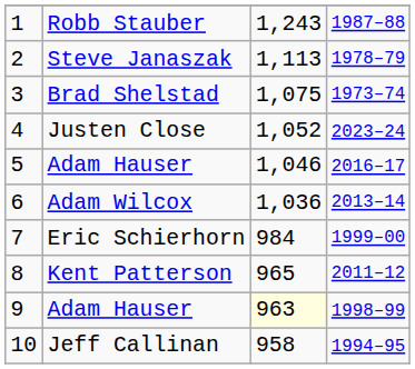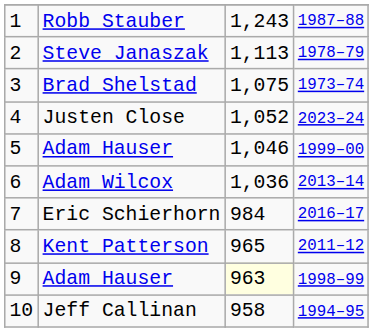 <table class="wikitable">
 <tr>
 </tr>
 <tr>
 <td>1</td>
 <td><a href='#'>Robb Stauber</a></td>
 <td>1,243</td>
 <td style="font-size:80%;"><a href='#'>1987–88</a></td>
 </tr>
 <tr>
 <td>2</td>
 <td><a href='#'>Steve Janaszak</a></td>
 <td>1,113</td>
 <td style="font-size:80%;"><a href='#'>1978–79</a></td>
 </tr>
 <tr>
 <td>3</td>
 <td><a href='#'>Brad Shelstad</a></td>
 <td>1,075</td>
 <td style="font-size:80%;"><a href='#'>1973–74</a></td>
 </tr>
 <tr>
 <td>4</td>
 <td>Justen Close</td>
 <td>1,052</td>
 <td style="font-size:80%;"><a href='#'>2023–24</a></td>
 </tr>
 <tr>
 <td>5</td>
 <td><a href='#'>Adam Hauser</a></td>
 <td>1,046</td>
-<td style="font-size:80%;"><a href='#'>2016–17</a></td>
+<td style="font-size:80%;"><a href='#'>1999–00</a></td>
 </tr>
 <tr>
 <td>6</td>
 <td><a href='#'>Adam Wilcox</a></td>
 <td>1,036</td>
 <td style="font-size:80%;"><a href='#'>2013–14</a></td>
 </tr>
 <tr>
 <td>7</td>
 <td>Eric Schierhorn</td>
 <td>984</td>
-<td style="font-size:80%;"><a href='#'>1999–00</a></td>
+<td style="font-size:80%;"><a href='#'>2016–17</a></td>
 </tr>
 <tr>
 <td>8</td>
 <td><a href='#'>Kent Patterson</a></td>
 <td>965</td>
 <td style="font-size:80%;"><a href='#'>2011–12</a></td>
 </tr>
 <tr>
 <td>9</td>
 <td><a href='#'>Adam Hauser</a></td>
 <td style="background: lightyellow;">963</td>
 <td style="font-size:80%;"><a href='#'>1998–99</a></td>
 </tr>
 <tr>
 <td>10</td>
 <td>Jeff Callinan</td>
 <td>958</td>
 <td style="font-size:80%;"><a href='#'>1994–95</a></td>
 </tr>
 </table>
